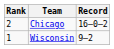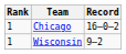 <table class="wikitable">
 <tr>
 <th>Rank</th>
 <th>Team</th>
 <th>Record</th>
 </tr>
 <tr>
-<td>2</td>
+<td>1</td>
 <td><a href='#'>Chicago</a></td>
 <td>16–0–2</td>
 </tr>
 <tr>
 <td>1</td>
 <td><a href='#'>Wisconsin</a></td>
 <td>9–2</td>
 </tr>
 </table>
